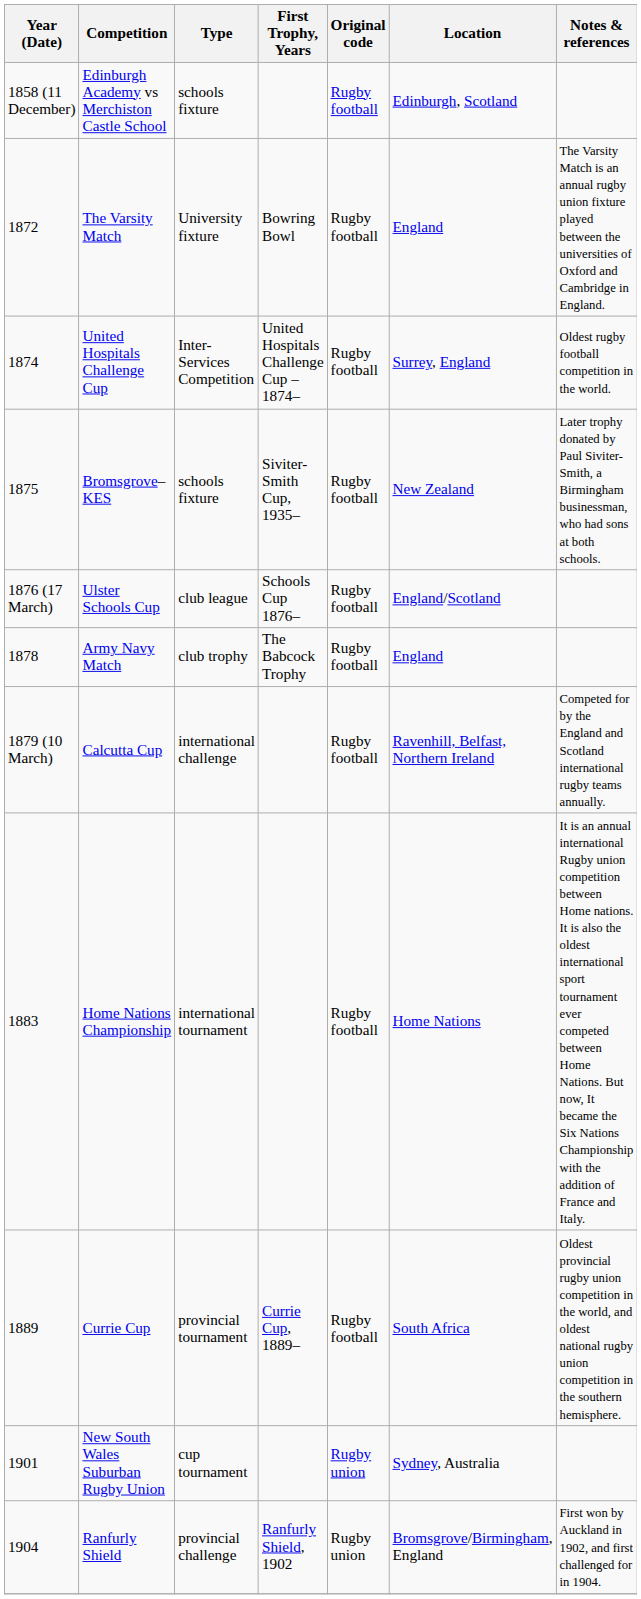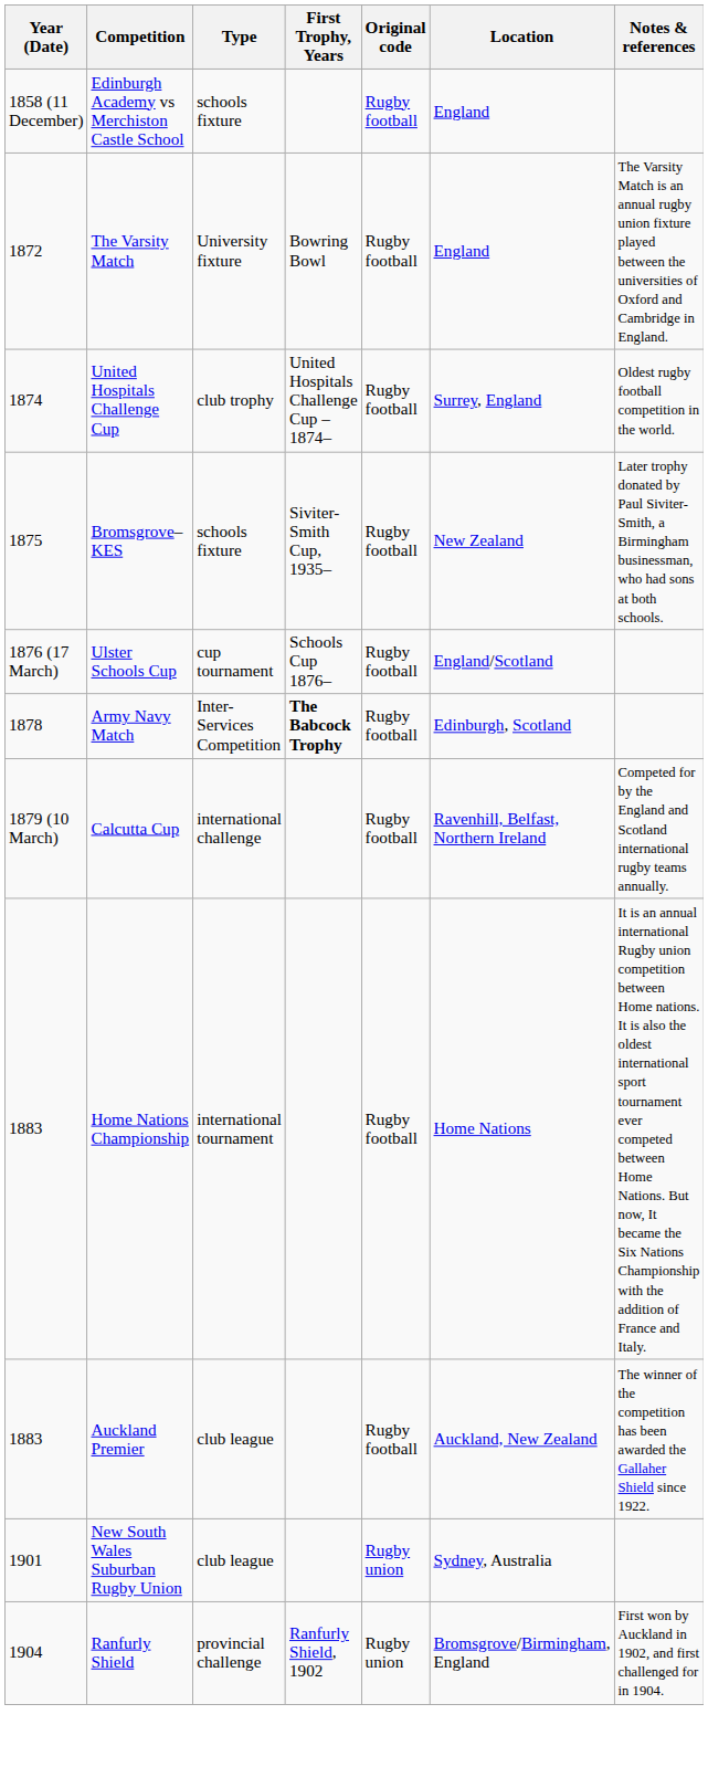 <table class="wikitable sortable">
 <tr>
 <th>Year (Date)</th>
 <th>Competition</th>
 <th>Type</th>
 <th>First Trophy,<br>Years</th>
 <th>Original code</th>
 <th>Location</th>
 <th>Notes & references</th>
 </tr>
 <tr>
 <td>1858 (11 December)</td>
 <td><a href='#'>Edinburgh Academy</a> vs <a href='#'>Merchiston Castle School</a></td>
 <td>schools fixture</td>
 <td></td>
 <td><a href='#'>Rugby football</a></td>
-<td><a href='#'>Edinburgh</a>, <a href='#'>Scotland</a></td>
+<td><a href='#'>England</a></td>
 <td></td>
 </tr>
 <tr>
 <td>1872</td>
 <td><a href='#'>The Varsity Match</a></td>
 <td>University fixture</td>
 <td>Bowring Bowl</td>
 <td>Rugby football</td>
 <td><a href='#'>England</a></td>
 <td><small>The Varsity Match is an annual rugby union fixture played between the universities of Oxford and Cambridge in England.</small></td>
 </tr>
 <tr>
 <td>1874</td>
 <td><a href='#'>United Hospitals Challenge Cup</a></td>
-<td>Inter-Services Competition</td>
+<td>club trophy</td>
 <td>United Hospitals Challenge Cup – 1874–</td>
 <td>Rugby football</td>
 <td><a href='#'>Surrey</a>, <a href='#'>England</a></td>
 <td><small>Oldest rugby football competition in the world.</small></td>
 </tr>
 <tr>
 <td>1875</td>
 <td><a href='#'>Bromsgrove</a>–<a href='#'>KES</a></td>
 <td>schools fixture</td>
 <td>Siviter-Smith Cup, 1935–</td>
 <td>Rugby football</td>
 <td><a href='#'>New Zealand</a></td>
 <td><small>Later trophy donated by Paul Siviter-Smith, a Birmingham businessman, who had sons at both schools.</small></td>
 </tr>
 <tr>
 <td>1876 (17 March)</td>
 <td><a href='#'>Ulster Schools Cup</a></td>
-<td>club league</td>
+<td>cup tournament</td>
 <td>Schools Cup 1876–</td>
 <td>Rugby football</td>
 <td><a href='#'>England</a>/<a href='#'>Scotland</a></td>
 <td></td>
 </tr>
 <tr>
 <td>1878</td>
 <td><a href='#'>Army Navy Match</a></td>
-<td>club trophy</td>
-<td>The Babcock Trophy</td>
+<td>Inter-Services Competition</td>
+<td><strong>The Babcock Trophy</strong></td>
 <td>Rugby football</td>
-<td><a href='#'>England</a></td>
+<td><a href='#'>Edinburgh</a>, <a href='#'>Scotland</a></td>
 <td></td>
 </tr>
 <tr>
 <td>1879 (10 March)</td>
 <td><a href='#'>Calcutta Cup</a></td>
 <td>international challenge</td>
 <td></td>
 <td>Rugby football</td>
 <td><a href='#'>Ravenhill, Belfast, Northern Ireland</a></td>
 <td><small>Competed for by the England and Scotland international rugby teams annually.</small></td>
 </tr>
 <tr>
 <td>1883</td>
 <td><a href='#'>Home Nations Championship</a></td>
 <td>international tournament</td>
 <td></td>
 <td>Rugby football</td>
 <td><a href='#'>Home Nations</a></td>
 <td><small>It is an annual international Rugby union competition between Home nations. It is also the oldest international sport tournament ever competed between Home Nations. But now, It became the Six Nations Championship with the addition of France and Italy.</small></td>
 </tr>
 <tr>
-<td>1889</td>
-<td><a href='#'>Currie Cup</a></td>
-<td>provincial tournament</td>
-<td><a href='#'>Currie Cup</a>, 1889–</td>
+<td>1883</td>
+<td><a href='#'>Auckland Premier</a></td>
+<td>club league</td>
+<td></td>
 <td>Rugby football</td>
-<td><a href='#'>South Africa</a></td>
-<td><small>Oldest provincial rugby union competition in the world, and oldest national rugby union competition in the southern hemisphere.</small></td>
+<td><a href='#'>Auckland, New Zealand</a></td>
+<td><small>The winner of the competition has been awarded the <a href='#'>Gallaher Shield</a> since 1922.</small></td>
 </tr>
 <tr>
 <td>1901</td>
 <td><a href='#'>New South Wales Suburban Rugby Union</a></td>
-<td>cup tournament</td>
+<td>club league</td>
 <td></td>
 <td><a href='#'>Rugby union</a></td>
 <td><a href='#'>Sydney</a>, Australia</td>
 <td></td>
 </tr>
 <tr>
 <td>1904</td>
 <td><a href='#'>Ranfurly Shield</a></td>
 <td>provincial challenge</td>
 <td><a href='#'>Ranfurly Shield</a>, 1902</td>
 <td>Rugby union</td>
 <td><a href='#'>Bromsgrove</a>/<a href='#'>Birmingham</a>, England</td>
 <td><small> First won by Auckland in 1902, and first challenged for in 1904. </small></td>
 </tr>
 <tr>
 </tr>
 </table>
